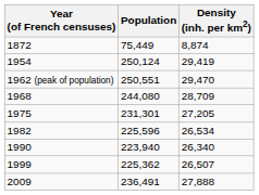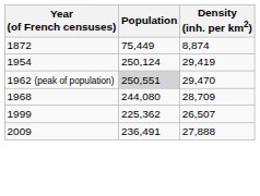 <table class="wikitable">
 <tr>
 <th>Year<br>(of French censuses)</th>
 <th>Population</th>
 <th>Density<br>(inh. per km<sup>2</sup>)</th>
 </tr>
 <tr>
 <td>1872</td>
 <td>75,449</td>
 <td>8,874</td>
 </tr>
 <tr>
 <td>1954</td>
 <td>250,124</td>
 <td>29,419</td>
 </tr>
 <tr>
 <td>1962 <small>(peak of population)</small></td>
-<td>250,551</td>
+<td style="background: lightgrey;">250,551</td>
 <td>29,470</td>
 </tr>
 <tr>
 <td>1968</td>
 <td>244,080</td>
 <td>28,709</td>
-</tr>
-<tr>
-<td>1975</td>
-<td>231,301</td>
-<td>27,205</td>
-</tr>
-<tr>
-<td>1982</td>
-<td>225,596</td>
-<td>26,534</td>
-</tr>
-<tr>
-<td>1990</td>
-<td>223,940</td>
-<td>26,340</td>
 </tr>
 <tr>
 <td>1999</td>
 <td>225,362</td>
 <td>26,507</td>
 </tr>
 <tr>
 <td>2009</td>
 <td>236,491</td>
 <td>27,888</td>
 </tr>
 </table>
